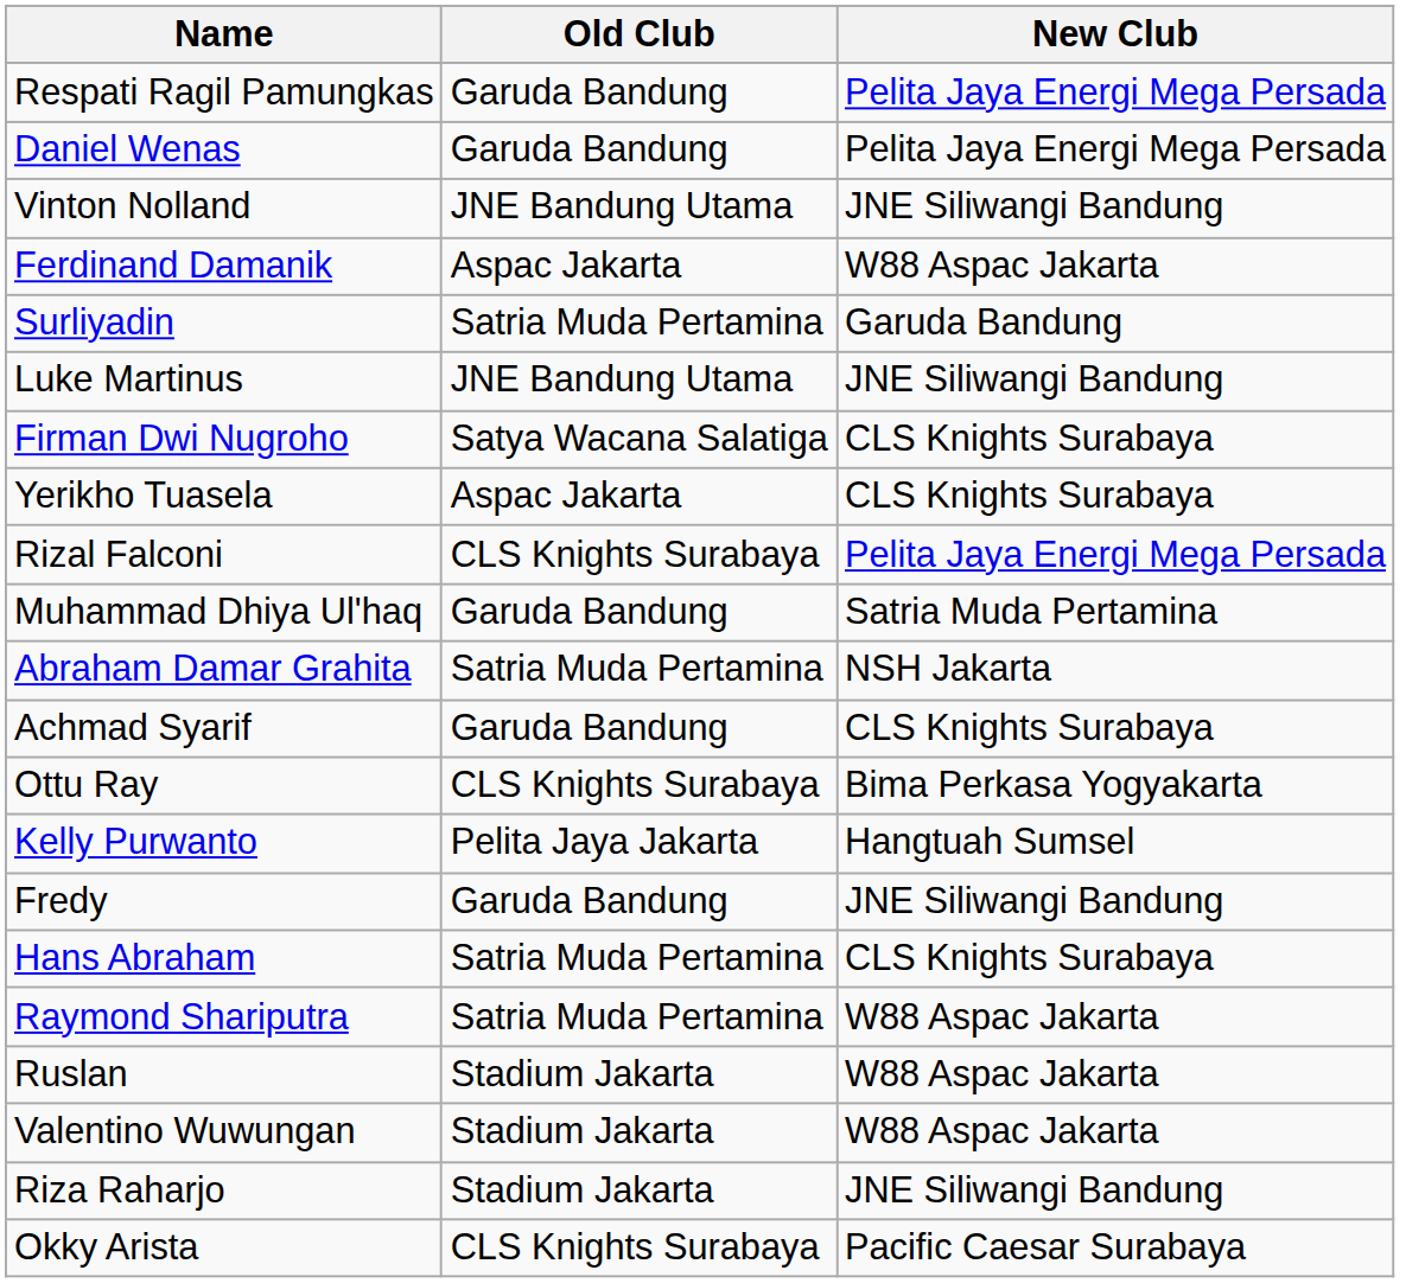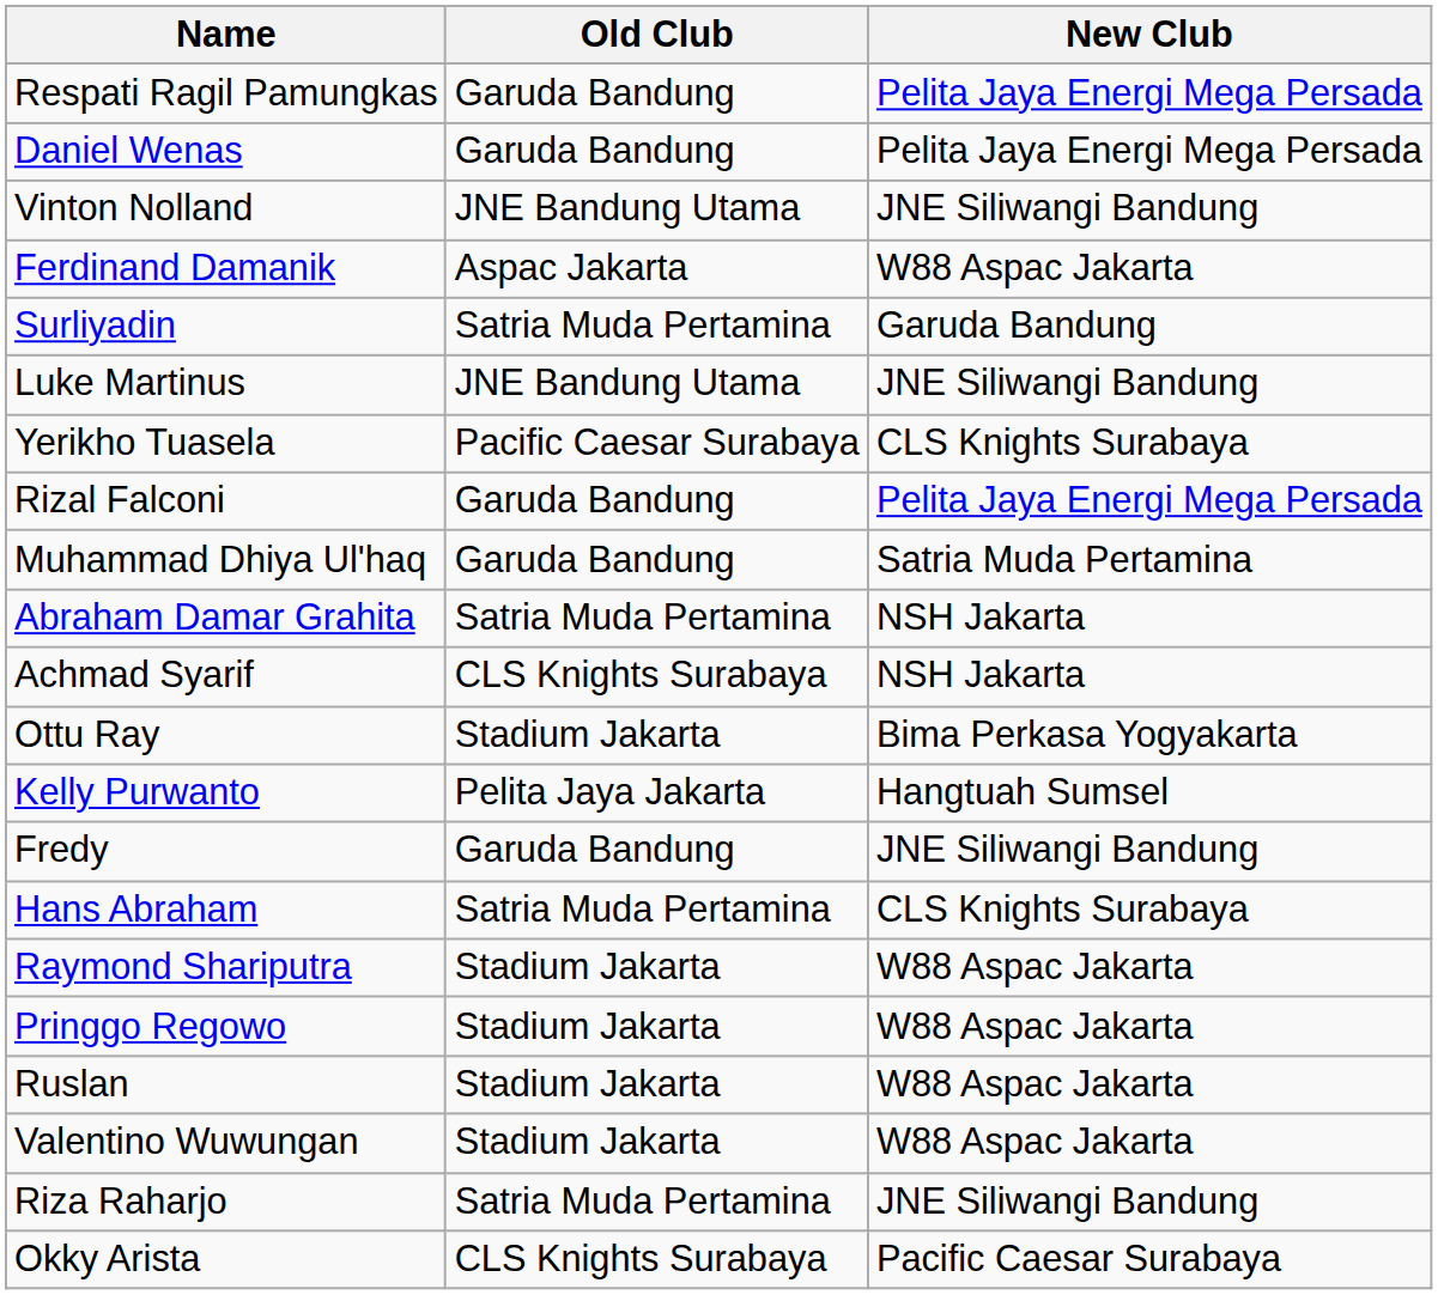 <table class="wikitable sortable">
 <tr>
 <th>Name</th>
 <th>Old Club</th>
 <th>New Club</th>
 </tr>
 <tr>
 <td>Respati Ragil Pamungkas</td>
 <td>Garuda Bandung</td>
 <td><a href='#'>Pelita Jaya Energi Mega Persada</a></td>
 </tr>
 <tr>
 <td><a href='#'>Daniel Wenas</a></td>
 <td>Garuda Bandung</td>
 <td>Pelita Jaya Energi Mega Persada</td>
 </tr>
 <tr>
 <td>Vinton Nolland</td>
 <td>JNE Bandung Utama</td>
 <td>JNE Siliwangi Bandung</td>
 </tr>
 <tr>
 <td><a href='#'>Ferdinand Damanik</a></td>
 <td>Aspac Jakarta</td>
 <td>W88 Aspac Jakarta</td>
 </tr>
 <tr>
 <td><a href='#'>Surliyadin</a></td>
 <td>Satria Muda Pertamina</td>
 <td>Garuda Bandung</td>
 </tr>
 <tr>
 <td>Luke Martinus</td>
 <td>JNE Bandung Utama</td>
 <td>JNE Siliwangi Bandung</td>
 </tr>
 <tr>
-<td><a href='#'>Firman Dwi Nugroho</a></td>
-<td>Satya Wacana Salatiga</td>
-<td>CLS Knights Surabaya</td>
-</tr>
-<tr>
 <td>Yerikho Tuasela</td>
-<td>Aspac Jakarta</td>
+<td>Pacific Caesar Surabaya</td>
 <td>CLS Knights Surabaya</td>
 </tr>
 <tr>
 <td>Rizal Falconi</td>
-<td>CLS Knights Surabaya</td>
+<td>Garuda Bandung</td>
 <td><a href='#'>Pelita Jaya Energi Mega Persada</a></td>
 </tr>
 <tr>
 <td>Muhammad Dhiya Ul'haq</td>
 <td>Garuda Bandung</td>
 <td>Satria Muda Pertamina</td>
 </tr>
 <tr>
 <td><a href='#'>Abraham Damar Grahita</a></td>
 <td>Satria Muda Pertamina</td>
 <td>NSH Jakarta</td>
 </tr>
 <tr>
 <td>Achmad Syarif</td>
-<td>Garuda Bandung</td>
 <td>CLS Knights Surabaya</td>
+<td>NSH Jakarta</td>
 </tr>
 <tr>
 <td>Ottu Ray</td>
-<td>CLS Knights Surabaya</td>
+<td>Stadium Jakarta</td>
 <td>Bima Perkasa Yogyakarta</td>
 </tr>
 <tr>
 <td><a href='#'>Kelly Purwanto</a></td>
 <td>Pelita Jaya Jakarta</td>
 <td>Hangtuah Sumsel</td>
 </tr>
 <tr>
 <td>Fredy</td>
 <td>Garuda Bandung</td>
 <td>JNE Siliwangi Bandung</td>
 </tr>
 <tr>
 <td><a href='#'>Hans Abraham</a></td>
 <td>Satria Muda Pertamina</td>
 <td>CLS Knights Surabaya</td>
 </tr>
 <tr>
 <td><a href='#'>Raymond Shariputra</a></td>
-<td>Satria Muda Pertamina</td>
+<td>Stadium Jakarta</td>
+<td>W88 Aspac Jakarta</td>
+</tr>
+<tr>
+<td><a href='#'>Pringgo Regowo</a></td>
+<td>Stadium Jakarta</td>
 <td>W88 Aspac Jakarta</td>
 </tr>
 <tr>
 <td>Ruslan</td>
 <td>Stadium Jakarta</td>
 <td>W88 Aspac Jakarta</td>
 </tr>
 <tr>
 <td>Valentino Wuwungan</td>
 <td>Stadium Jakarta</td>
 <td>W88 Aspac Jakarta</td>
 </tr>
 <tr>
 <td>Riza Raharjo</td>
-<td>Stadium Jakarta</td>
+<td>Satria Muda Pertamina</td>
 <td>JNE Siliwangi Bandung</td>
 </tr>
 <tr>
 <td>Okky Arista</td>
 <td>CLS Knights Surabaya</td>
 <td>Pacific Caesar Surabaya</td>
 </tr>
 </table>
